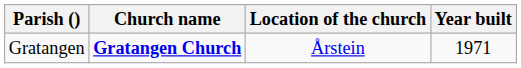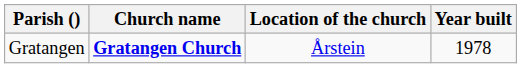 <table class="wikitable" style="text-align:center">
 <tr>
 <th>Parish ()</th>
 <th>Church name</th>
 <th>Location of the church</th>
 <th>Year built</th>
 </tr>
 <tr>
 <td>Gratangen</td>
 <td><strong><a href='#'>Gratangen Church</a></strong></td>
 <td><a href='#'>Årstein</a></td>
-<td>1971</td>
+<td>1978</td>
 </tr>
 </table>
